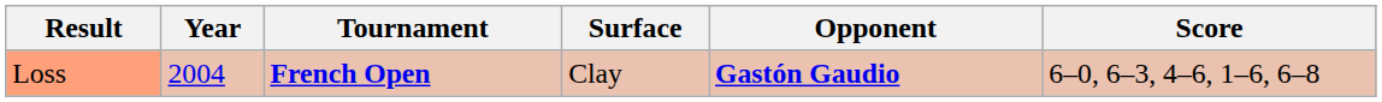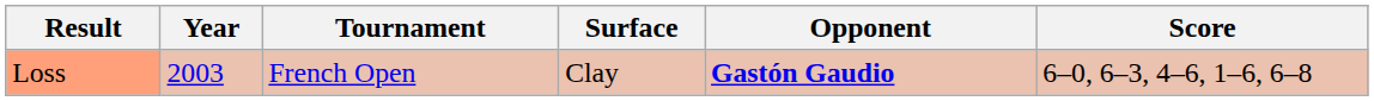 <table class="sortable wikitable">
 <tr>
 <th width=80>Result</th>
 <th width=50>Year</th>
 <th width=160>Tournament</th>
 <th width=75>Surface</th>
 <th width=180>Opponent</th>
 <th width=180 class="unsortable">Score</th>
 </tr>
 <tr bgcolor="#EBC2AF">
 <td bgcolor="FFA07A">Loss</td>
-<td><a href='#'>2004</a></td>
-<td><strong><a href='#'>French Open</a></strong></td>
+<td><a href='#'>2003</a></td>
+<td><a href='#'>French Open</a></td>
 <td>Clay</td>
 <td><strong> <a href='#'>Gastón Gaudio</a></strong></td>
 <td>6–0, 6–3, 4–6, 1–6, 6–8</td>
 </tr>
 </table>
